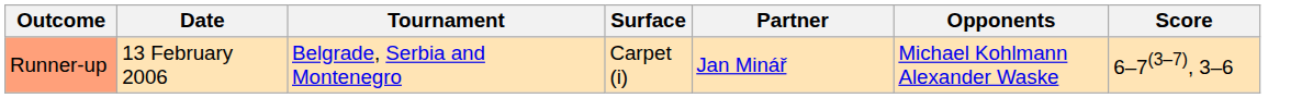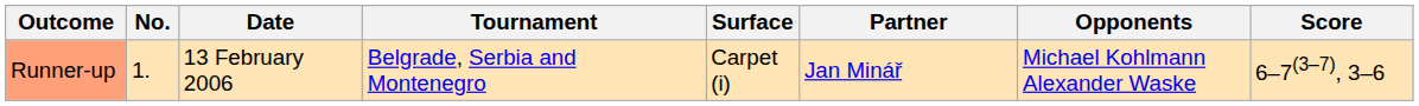 <table class=wikitable>
 <tr>
 <th width=80>Outcome</th>
+<th width=30>No.</th>
 <th width=125>Date</th>
 <th width=240>Tournament</th>
 <th width=60>Surface</th>
 <th width=150>Partner</th>
 <th width=160>Opponents</th>
 <th width=110>Score</th>
 </tr>
 <tr bgcolor=moccasin>
 <td bgcolor=FFA07A>Runner-up</td>
+<td>1.</td>
 <td>13 February 2006</td>
 <td><a href='#'>Belgrade</a>, <a href='#'>Serbia and Montenegro</a></td>
 <td>Carpet (i)</td>
 <td> <a href='#'>Jan Minář</a></td>
 <td> <a href='#'>Michael Kohlmann</a><br> <a href='#'>Alexander Waske</a></td>
 <td>6–7<sup>(3–7)</sup>, 3–6</td>
 </tr>
 </table>
